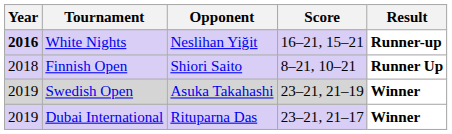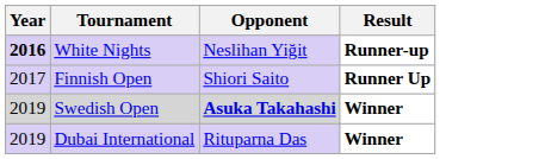 <table class="sortable wikitable" style="font-size: 90%;">
 <tr>
 <th>Year</th>
 <th>Tournament</th>
 <th>Opponent</th>
-<th>Score</th>
 <th>Result</th>
 </tr>
 <tr style="background:#D8CEF6">
 <td align="center"><strong>2016</strong></td>
 <td align="left"><a href='#'>White Nights</a></td>
 <td align="left"> <a href='#'>Neslihan Yiğit</a></td>
-<td align="left">16–21, 15–21</td>
 <td style="text-align:left; background:white"> <strong>Runner-up</strong></td>
 </tr>
 <tr style="background:#D8CEF6">
-<td align="center">2018</td>
+<td align="center">2017</td>
 <td align="left"><a href='#'>Finnish Open</a></td>
 <td align="left"> <a href='#'>Shiori Saito</a></td>
-<td align="left">8–21, 10–21</td>
 <td style="text-align:left; background:white"> <strong>Runner Up</strong></td>
 </tr>
 <tr style="background:#D5D5D5">
 <td align="center">2019</td>
 <td align="left"><a href='#'>Swedish Open</a></td>
-<td align="left"> <a href='#'>Asuka Takahashi</a></td>
-<td align="left">23–21, 21–19</td>
+<td align="left"><strong> <a href='#'>Asuka Takahashi</a></strong></td>
 <td style="text-align:left; background:white"> <strong>Winner</strong></td>
 </tr>
 <tr style="background:#D8CEF6">
 <td align="center">2019</td>
 <td align="left"><a href='#'>Dubai International</a></td>
 <td align="left"> <a href='#'>Rituparna Das</a></td>
-<td align="left">23–21, 21–17</td>
 <td style="text-align:left; background:white"> <strong>Winner</strong></td>
 </tr>
 </table>
